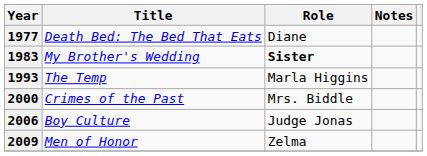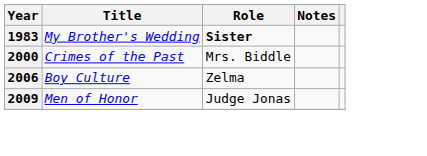 <table class="wikitable plainrowheaders sortable" style="margin-right: 0;">
 <tr>
 <th scope="col">Year</th>
 <th scope="col">Title</th>
 <th scope="col">Role</th>
 <th scope="col" class="unsortable">Notes</th>
 <th scope="col" class="unsortable"></th>
 </tr>
 <tr>
-<th scope="row">1977</th>
-<td><em><a href='#'>Death Bed: The Bed That Eats</a></em></td>
-<td>Diane</td>
-<td></td>
-<td style="text-align:center;"></td>
-</tr>
-<tr>
 <th scope="row">1983</th>
 <td><em><a href='#'>My Brother's Wedding</a></em></td>
 <td><strong>Sister</strong></td>
-<td></td>
-<td style="text-align:center;"></td>
-</tr>
-<tr>
-<th scope="row">1993</th>
-<td><em><a href='#'>The Temp</a></em></td>
-<td>Marla Higgins</td>
 <td></td>
 <td style="text-align:center;"></td>
 </tr>
 <tr>
 <th scope="row">2000</th>
 <td><em><a href='#'>Crimes of the Past</a></em></td>
 <td>Mrs. Biddle</td>
 <td></td>
 <td style="text-align:center;"></td>
 </tr>
 <tr>
 <th scope="row">2006</th>
 <td><em><a href='#'>Boy Culture</a></em></td>
-<td>Judge Jonas</td>
+<td>Zelma</td>
 <td></td>
 <td style="text-align:center;"></td>
 </tr>
 <tr>
 <th scope="row">2009</th>
 <td><em><a href='#'>Men of Honor</a></em></td>
-<td>Zelma</td>
+<td>Judge Jonas</td>
 <td></td>
 <td style="text-align:center;"></td>
 </tr>
 <tr>
 </tr>
 </table>
